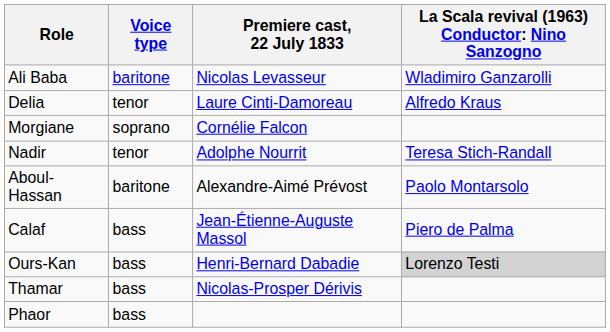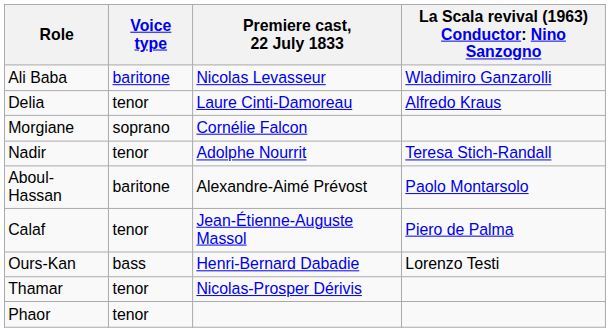 <table class="wikitable">
 <tr>
 <th>Role</th>
 <th><a href='#'>Voice type</a></th>
 <th>Premiere cast,<br>22 July 1833</th>
 <th>La Scala revival (1963)<br><a href='#'>Conductor</a>: <a href='#'>Nino Sanzogno</a></th>
 </tr>
 <tr>
 <td>Ali Baba</td>
 <td><a href='#'>baritone</a></td>
 <td><a href='#'>Nicolas Levasseur</a></td>
 <td><a href='#'>Wladimiro Ganzarolli</a></td>
 </tr>
 <tr>
 <td>Delia</td>
 <td>tenor</td>
 <td><a href='#'>Laure Cinti-Damoreau</a></td>
 <td><a href='#'>Alfredo Kraus</a></td>
 </tr>
 <tr>
 <td>Morgiane</td>
 <td>soprano</td>
 <td><a href='#'>Cornélie Falcon</a></td>
 <td></td>
 </tr>
 <tr>
 <td>Nadir</td>
 <td>tenor</td>
 <td><a href='#'>Adolphe Nourrit</a></td>
 <td><a href='#'>Teresa Stich-Randall</a></td>
 </tr>
 <tr>
 <td>Aboul-Hassan</td>
 <td>baritone</td>
 <td>Alexandre-Aimé Prévost</td>
 <td><a href='#'>Paolo Montarsolo</a></td>
 </tr>
 <tr>
 <td>Calaf</td>
-<td>bass</td>
+<td>tenor</td>
 <td><a href='#'>Jean-Étienne-Auguste Massol</a></td>
 <td><a href='#'>Piero de Palma</a></td>
 </tr>
 <tr>
 <td>Ours-Kan</td>
 <td>bass</td>
 <td><a href='#'>Henri-Bernard Dabadie</a></td>
-<td style="background: lightgrey;">Lorenzo Testi</td>
+<td>Lorenzo Testi</td>
 </tr>
 <tr>
 <td>Thamar</td>
-<td>bass</td>
+<td>tenor</td>
 <td><a href='#'>Nicolas-Prosper Dérivis</a></td>
 <td></td>
 </tr>
 <tr>
 <td>Phaor</td>
-<td>bass</td>
+<td>tenor</td>
 <td></td>
 <td></td>
 </tr>
 </table>
